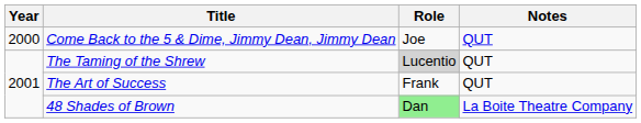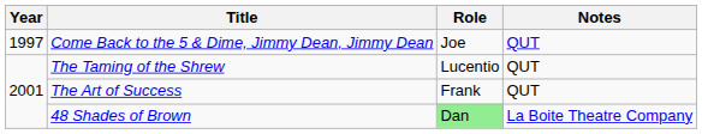 <table class="wikitable">
 <tr>
 <th>Year</th>
 <th>Title</th>
 <th>Role</th>
 <th>Notes</th>
 </tr>
 <tr>
-<td>2000</td>
+<td>1997</td>
 <td><em><a href='#'>Come Back to the 5 & Dime, Jimmy Dean, Jimmy Dean</a></em></td>
 <td>Joe</td>
 <td><a href='#'>QUT</a></td>
 </tr>
 <tr>
 <td rowspan="3">2001</td>
 <td><em><a href='#'>The Taming of the Shrew</a></em></td>
-<td style="background: lightgrey;">Lucentio</td>
+<td>Lucentio</td>
 <td>QUT</td>
 </tr>
 <tr>
 <td><em><a href='#'>The Art of Success</a></em></td>
 <td>Frank</td>
 <td>QUT</td>
 </tr>
 <tr>
 <td><em><a href='#'>48 Shades of Brown</a></em></td>
 <td style="background: lightgreen;">Dan</td>
 <td><a href='#'>La Boite Theatre Company</a></td>
 </tr>
 </table>
